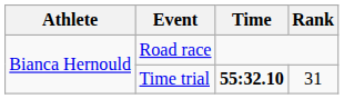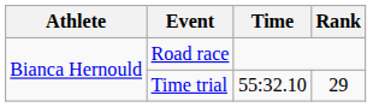 <table class=wikitable style="font-size:90%">
 <tr>
 <th>Athlete</th>
 <th>Event</th>
 <th>Time</th>
 <th>Rank</th>
 </tr>
 <tr>
 <td rowspan="2"><a href='#'>Bianca Hernould</a></td>
 <td><a href='#'>Road race</a></td>
 <td align=center colspan="2"></td>
 </tr>
 <tr>
 <td><a href='#'>Time trial</a></td>
-<td align=right><strong>55:32.10</strong></td>
-<td align=center>31</td>
+<td align=right>55:32.10</td>
+<td align=center>29</td>
 </tr>
 </table>
